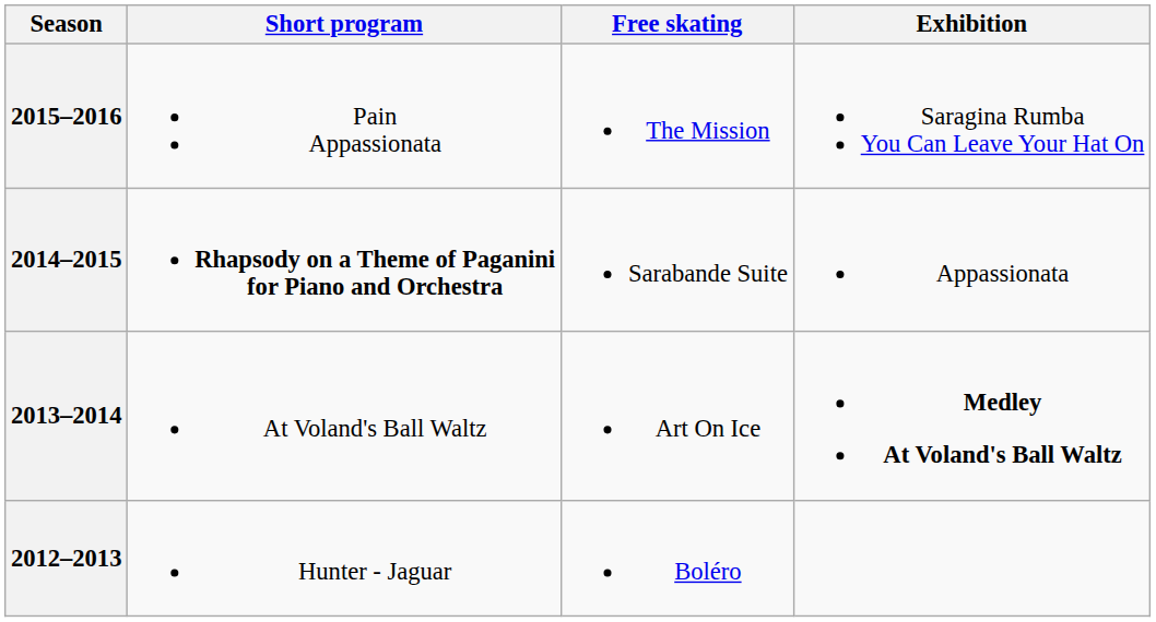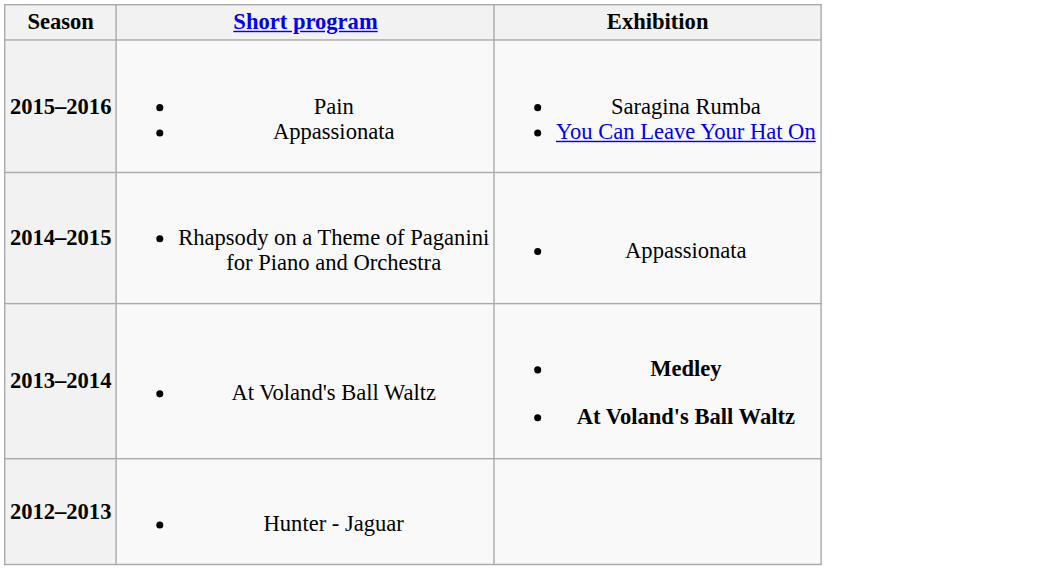 <table class=wikitable style=text-align:center>
 <tr>
 <th>Season</th>
 <th><a href='#'>Short program</a></th>
-<th><a href='#'>Free skating</a></th>
 <th>Exhibition</th>
 </tr>
 <tr>
 <th>2015–2016 <br> </th>
 <td><br><ul><li>Pain <br></li><li>Appassionata <br></li></ul></td>
-<td><br><ul><li><a href='#'>The Mission</a> <br></li></ul></td>
 <td><br><ul><li>Saragina Rumba <br></li><li><a href='#'>You Can Leave Your Hat On</a> <br></li></ul></td>
 </tr>
 <tr>
 <th>2014–2015 <br> </th>
-<td><strong><br><ul><li>Rhapsody on a Theme of Paganini <br>for Piano and Orchestra <br></li></ul></strong></td>
-<td><br><ul><li>Sarabande Suite <br></li></ul></td>
+<td><br><ul><li>Rhapsody on a Theme of Paganini <br>for Piano and Orchestra <br></li></ul></td>
 <td><br><ul><li>Appassionata <br></li></ul></td>
 </tr>
 <tr>
 <th>2013–2014 <br> </th>
 <td><br><ul><li>At Voland's Ball Waltz <br></li></ul></td>
-<td><br><ul><li>Art On Ice <br></li></ul></td>
 <td><strong><br><ul><li>Medley <br></li></ul><ul><li>At Voland's Ball Waltz <br></li></ul></strong></td>
 </tr>
 <tr>
 <th>2012–2013 <br> </th>
 <td><br><ul><li>Hunter - Jaguar <br></li></ul></td>
-<td><br><ul><li><a href='#'>Boléro</a> <br></li></ul></td>
 <td></td>
 </tr>
 </table>
